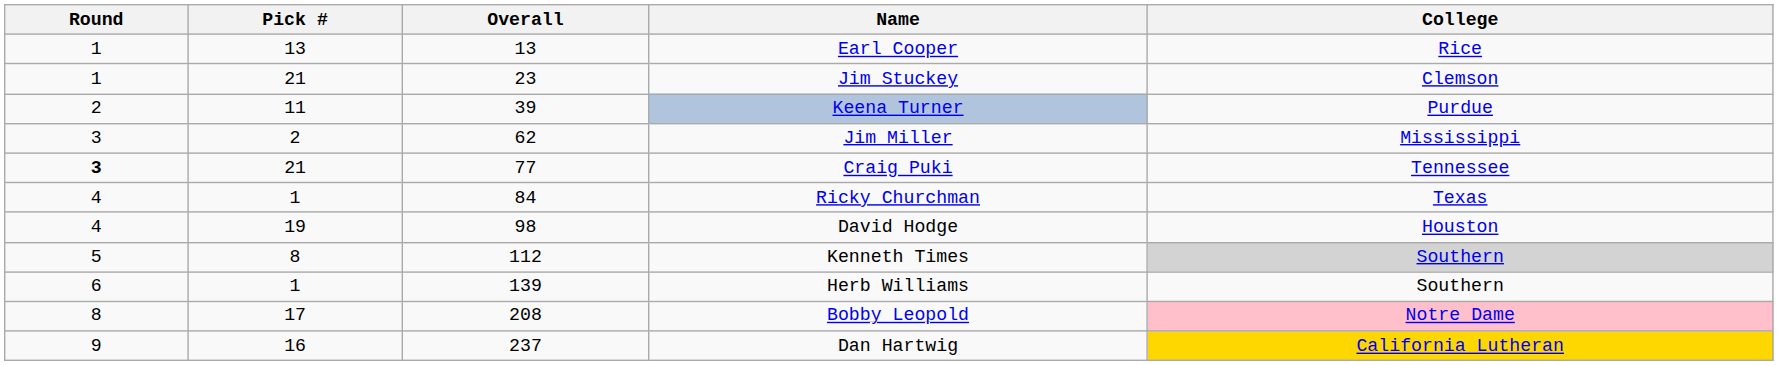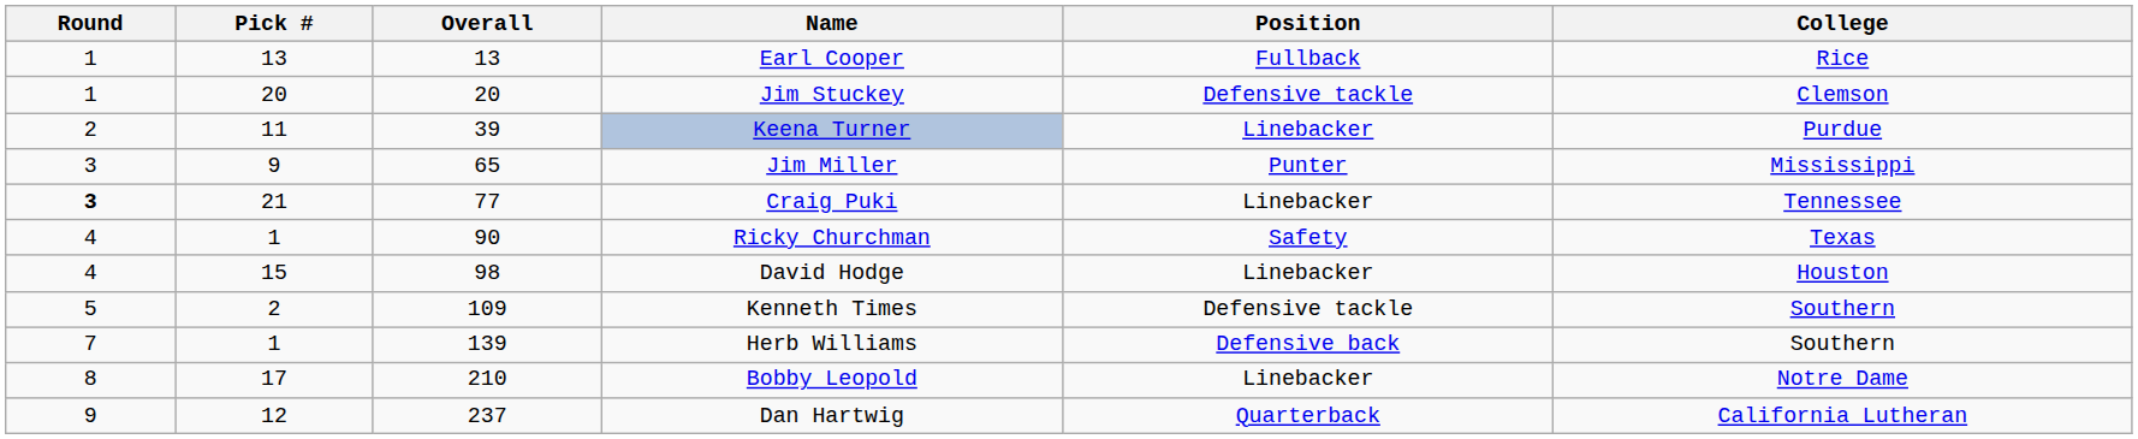 <table class="wikitable sortable sortable" style="width: 100%; text-align:center">
 <tr>
 <th>Round</th>
 <th>Pick #</th>
 <th>Overall</th>
 <th>Name</th>
+<th>Position</th>
 <th>College</th>
 </tr>
 <tr>
 <td>1</td>
 <td>13</td>
 <td>13</td>
 <td><a href='#'>Earl Cooper</a></td>
+<td><a href='#'>Fullback</a></td>
 <td><a href='#'>Rice</a></td>
 </tr>
 <tr>
 <td>1</td>
-<td>21</td>
-<td>23</td>
+<td>20</td>
+<td>20</td>
 <td><a href='#'>Jim Stuckey</a></td>
+<td><a href='#'>Defensive tackle</a></td>
 <td><a href='#'>Clemson</a></td>
 </tr>
 <tr>
 <td>2</td>
 <td>11</td>
 <td>39</td>
 <td bgcolor=lightsteelblue><a href='#'>Keena Turner</a></td>
+<td><a href='#'>Linebacker</a></td>
 <td><a href='#'>Purdue</a></td>
 </tr>
 <tr>
 <td>3</td>
-<td>2</td>
-<td>62</td>
+<td>9</td>
+<td>65</td>
 <td><a href='#'>Jim Miller</a></td>
+<td><a href='#'>Punter</a></td>
 <td><a href='#'>Mississippi</a></td>
 </tr>
 <tr>
 <td><strong>3</strong></td>
 <td>21</td>
 <td>77</td>
 <td><a href='#'>Craig Puki</a></td>
+<td>Linebacker</td>
 <td><a href='#'>Tennessee</a></td>
 </tr>
 <tr>
 <td>4</td>
 <td>1</td>
-<td>84</td>
+<td>90</td>
 <td><a href='#'>Ricky Churchman</a></td>
+<td><a href='#'>Safety</a></td>
 <td><a href='#'>Texas</a></td>
 </tr>
 <tr>
 <td>4</td>
-<td>19</td>
+<td>15</td>
 <td>98</td>
 <td>David Hodge</td>
+<td>Linebacker</td>
 <td><a href='#'>Houston</a></td>
 </tr>
 <tr>
 <td>5</td>
-<td>8</td>
-<td>112</td>
+<td>2</td>
+<td>109</td>
 <td>Kenneth Times</td>
-<td style="background: lightgrey;"><a href='#'>Southern</a></td>
+<td>Defensive tackle</td>
+<td><a href='#'>Southern</a></td>
 </tr>
 <tr>
-<td>6</td>
+<td>7</td>
 <td>1</td>
 <td>139</td>
 <td>Herb Williams</td>
+<td><a href='#'>Defensive back</a></td>
 <td>Southern</td>
 </tr>
 <tr>
 <td>8</td>
 <td>17</td>
-<td>208</td>
+<td>210</td>
 <td><a href='#'>Bobby Leopold</a></td>
-<td style="background: pink;"><a href='#'>Notre Dame</a></td>
+<td>Linebacker</td>
+<td><a href='#'>Notre Dame</a></td>
 </tr>
 <tr>
 <td>9</td>
-<td>16</td>
+<td>12</td>
 <td>237</td>
 <td>Dan Hartwig</td>
-<td style="background: gold;"><a href='#'>California Lutheran</a></td>
+<td><a href='#'>Quarterback</a></td>
+<td><a href='#'>California Lutheran</a></td>
 </tr>
 </table>
